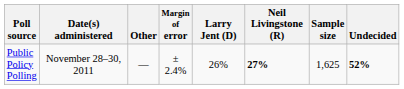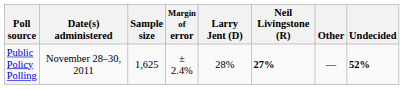 <table class="wikitable">
 <tr valign= bottom>
 <th>Poll source</th>
 <th style="width:160px;">Date(s)<br>administered</th>
-<th>Other</th>
+<th class=small>Sample<br>size</th>
 <th><small>Margin of</small><br>error</th>
 <th width=100px>Larry<br>Jent (D)</th>
 <th width=100px>Neil<br>Livingstone (R)</th>
-<th class=small>Sample<br>size</th>
+<th>Other</th>
 <th>Undecided</th>
 </tr>
 <tr>
 <td><a href='#'>Public Policy Polling</a></td>
 <td align=center>November 28–30, 2011</td>
+<td align=center>1,625</td>
+<td align=center>± 2.4%</td>
+<td align=center>28%</td>
+<td><strong>27%</strong></td>
 <td align=center>—</td>
-<td align=center>± 2.4%</td>
-<td align=center>26%</td>
-<td><strong>27%</strong></td>
-<td align=center>1,625</td>
 <td><strong>52%</strong></td>
 </tr>
 </table>
